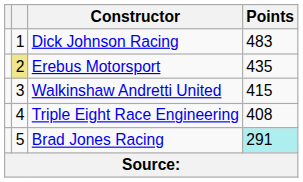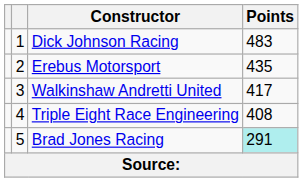 <table class="wikitable" style="font-size: 85%;">
 <tr>
 <th scope="col"></th>
 <th scope="col"></th>
 <th scope="col">Constructor</th>
 <th scope="col">Points</th>
 </tr>
 <tr>
 <td align="left"></td>
 <td align="center">1</td>
 <td> <a href='#'>Dick Johnson Racing</a></td>
 <td align="left">483</td>
 </tr>
 <tr>
 <td align="left"></td>
-<td align="center" style="background: khaki;">2</td>
+<td align="center">2</td>
 <td> <a href='#'>Erebus Motorsport</a></td>
 <td align="left">435</td>
 </tr>
 <tr>
 <td align="left"></td>
 <td align="center">3</td>
 <td> <a href='#'>Walkinshaw Andretti United</a></td>
-<td align="left">415</td>
+<td align="left">417</td>
 </tr>
 <tr>
 <td align="left"></td>
 <td align="center">4</td>
 <td> <a href='#'>Triple Eight Race Engineering</a></td>
 <td align="left">408</td>
 </tr>
 <tr>
 <td align="left"></td>
 <td align="center">5</td>
 <td> <a href='#'>Brad Jones Racing</a></td>
 <td align="left" style="background: paleturquoise;">291</td>
 </tr>
 <tr>
 <th colspan=4>Source:</th>
 </tr>
 </table>
